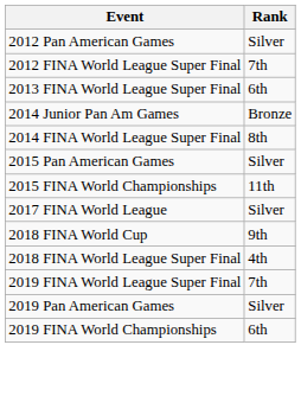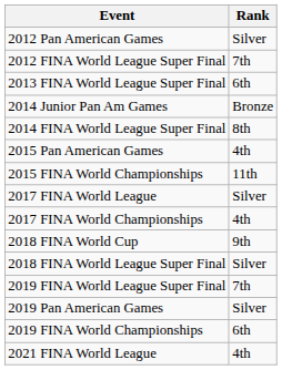 <table class="wikitable">
 <tr>
 <th>Event</th>
 <th>Rank</th>
 </tr>
 <tr>
 <td>2012 Pan American Games</td>
 <td>Silver</td>
 </tr>
 <tr>
 <td>2012 FINA World League Super Final</td>
 <td>7th</td>
 </tr>
 <tr>
 <td>2013 FINA World League Super Final</td>
 <td>6th</td>
 </tr>
 <tr>
 <td>2014 Junior Pan Am Games</td>
 <td>Bronze</td>
 </tr>
 <tr>
 <td>2014 FINA World League Super Final</td>
 <td>8th</td>
 </tr>
 <tr>
 <td>2015 Pan American Games</td>
-<td>Silver</td>
+<td>4th</td>
 </tr>
 <tr>
 <td>2015 FINA World Championships</td>
 <td>11th</td>
 </tr>
 <tr>
 <td>2017 FINA World League</td>
 <td>Silver</td>
 </tr>
 <tr>
+<td>2017 FINA World Championships</td>
+<td>4th</td>
+</tr>
+<tr>
 <td>2018 FINA World Cup</td>
 <td>9th</td>
 </tr>
 <tr>
 <td>2018 FINA World League Super Final</td>
-<td>4th</td>
+<td>Silver</td>
 </tr>
 <tr>
 <td>2019 FINA World League Super Final</td>
 <td>7th</td>
 </tr>
 <tr>
 <td>2019 Pan American Games</td>
 <td>Silver</td>
 </tr>
 <tr>
 <td>2019 FINA World Championships</td>
 <td>6th</td>
 </tr>
+<tr>
+<td>2021 FINA World League</td>
+<td>4th</td>
+</tr>
 </table>
